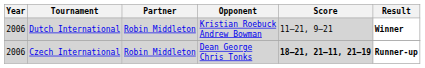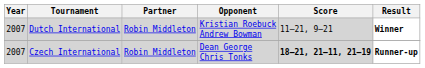 <table class="sortable wikitable" style="font-size: 90%;">
 <tr>
 <th>Year</th>
 <th>Tournament</th>
 <th>Partner</th>
 <th>Opponent</th>
 <th>Score</th>
 <th>Result</th>
 </tr>
 <tr style="background:#D5D5D5">
-<td align="center">2006</td>
+<td align="center">2007</td>
 <td align="left"><a href='#'>Dutch International</a></td>
 <td align="left"> <a href='#'>Robin Middleton</a></td>
 <td align="left"> <a href='#'>Kristian Roebuck</a> <br>  <a href='#'>Andrew Bowman</a></td>
 <td align="left">11–21, 9–21</td>
 <td style="text-align:left; background:white"> <strong>Winner</strong></td>
 </tr>
 <tr>
 </tr>
 <tr style="background:#D5D5D5">
-<td align="center">2006</td>
+<td align="center">2007</td>
 <td align="left"><a href='#'>Czech International</a></td>
 <td align="left"> <a href='#'>Robin Middleton</a></td>
 <td align="left"> <a href='#'>Dean George</a> <br>  <a href='#'>Chris Tonks</a></td>
 <td align="left"><strong>18–21, 21–11, 21–19</strong></td>
 <td style="text-align:left; background:white"> <strong>Runner-up</strong></td>
 </tr>
 </table>
